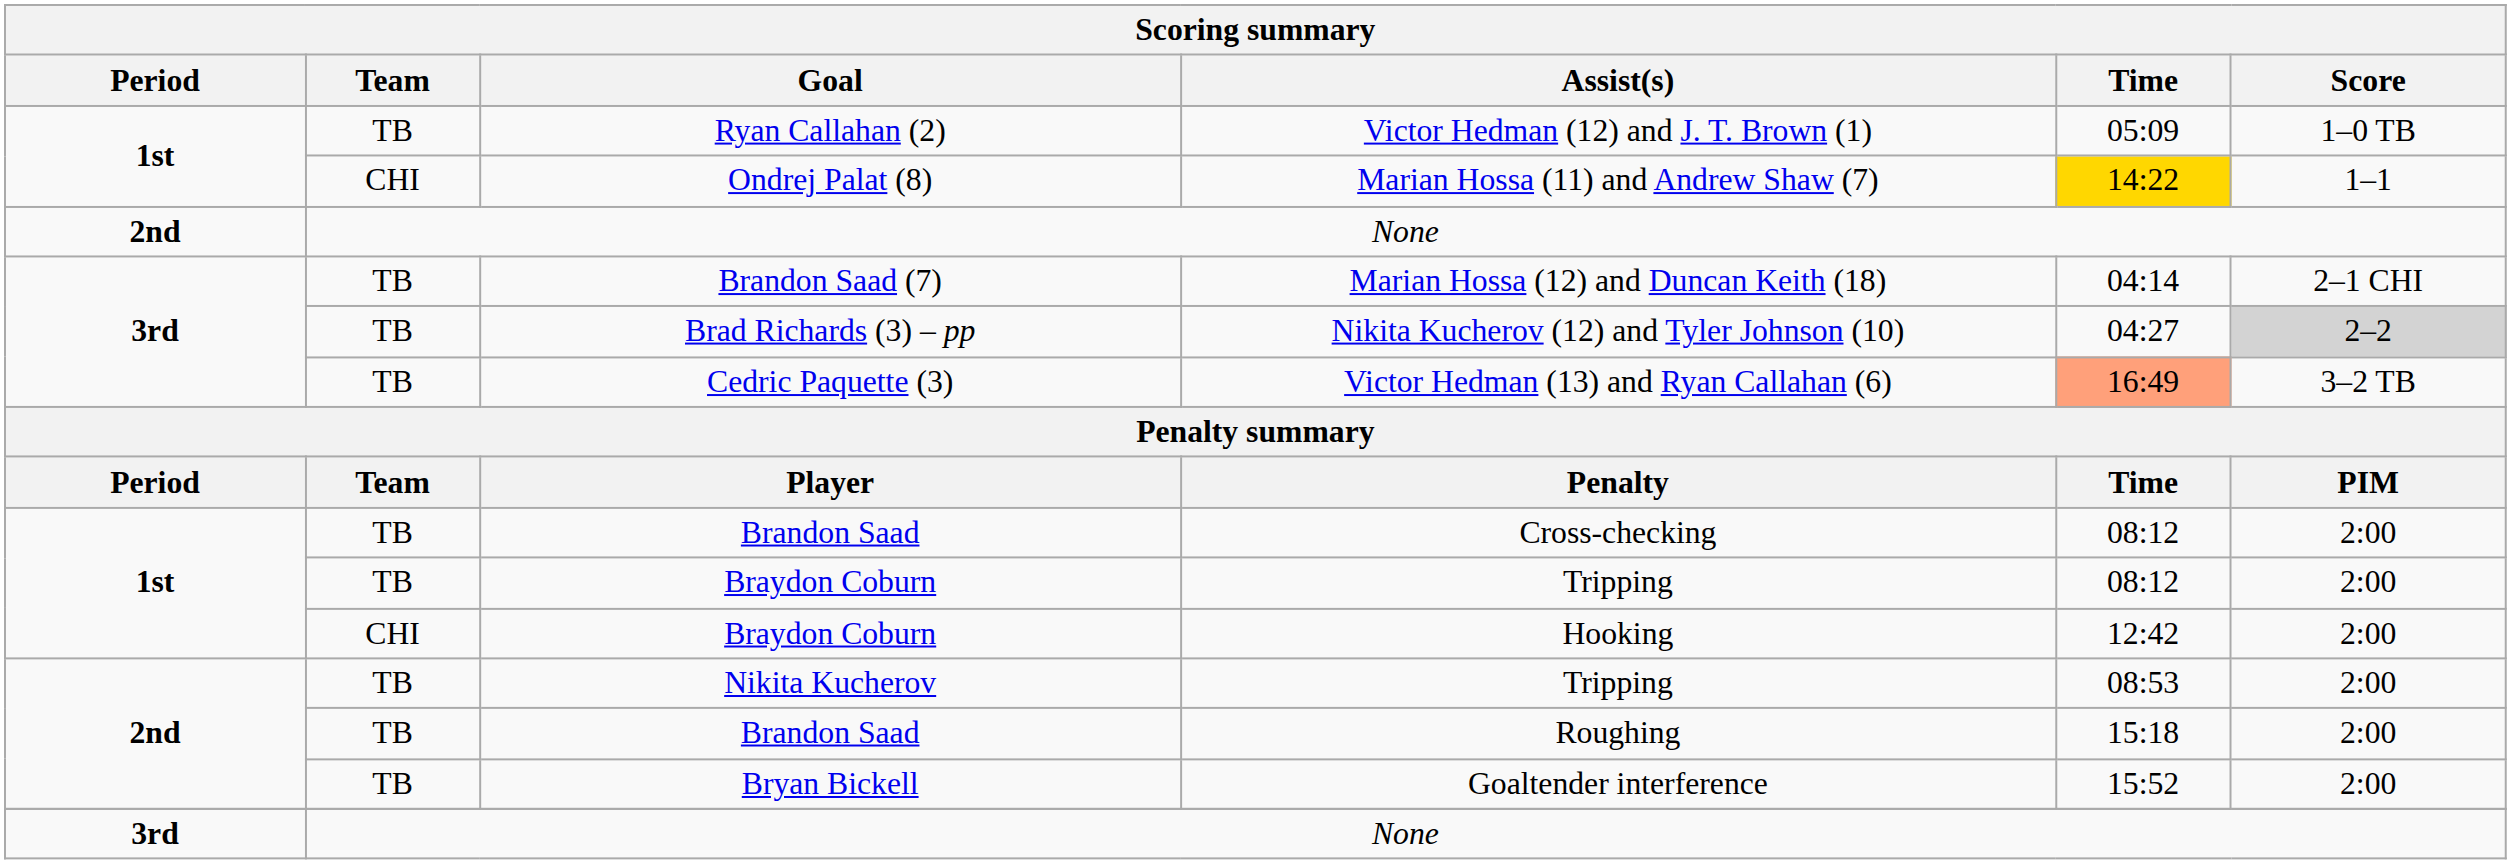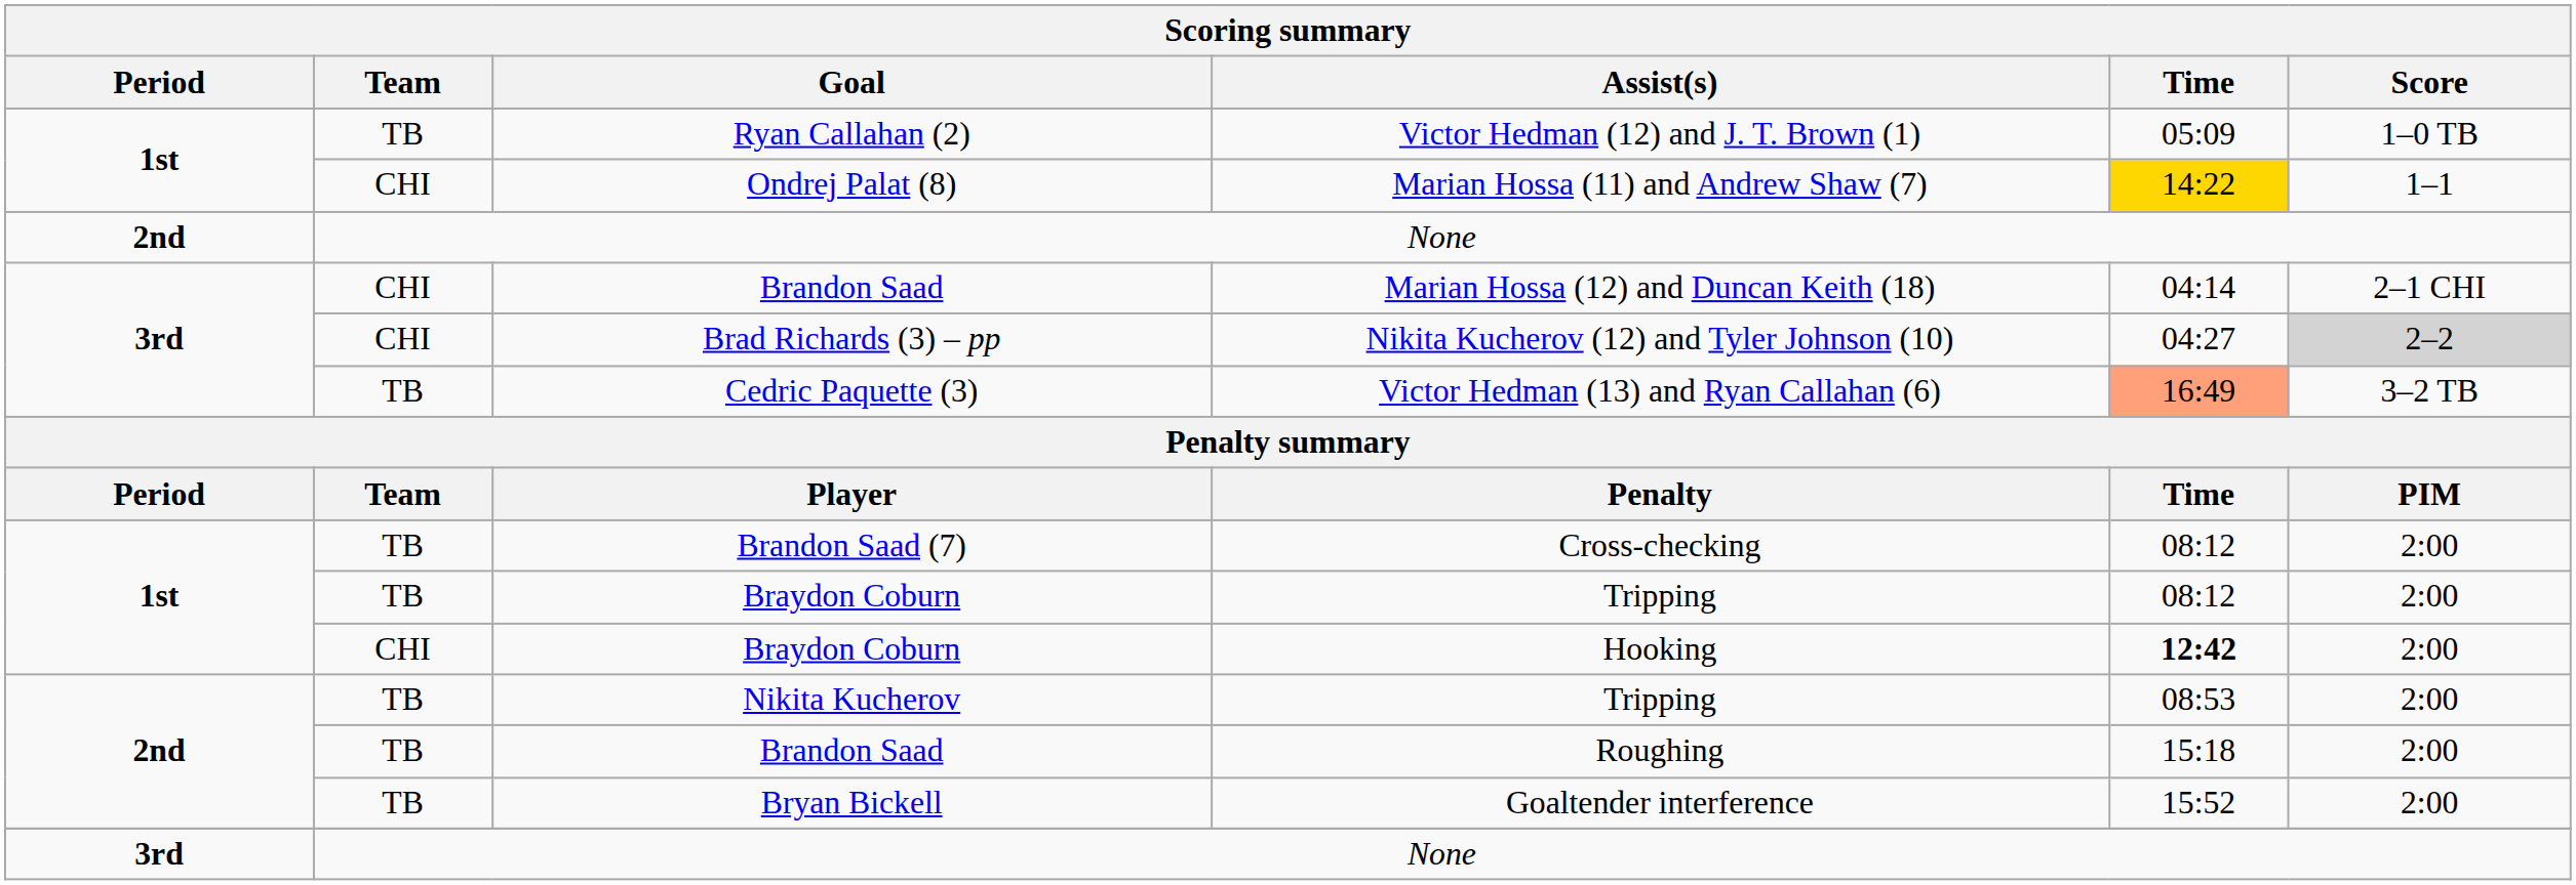 <table style="width:100%;" class="wikitable">
 <tr>
 <th colspan=6>Scoring summary</th>
 </tr>
 <tr>
 <th style="width:12%;">Period</th>
 <th style="width:7%;">Team</th>
 <th style="width:28%;">Goal</th>
 <th style="width:35%;">Assist(s)</th>
 <th style="width:7%;">Time</th>
 <th style="width:11%;">Score</th>
 </tr>
 <tr>
 <td style="text-align:center;" rowspan="2"><strong>1st</strong></td>
 <td align=center>TB</td>
 <td align=center><a href='#'>Ryan Callahan</a> (2)</td>
 <td align=center><a href='#'>Victor Hedman</a> (12) and <a href='#'>J. T. Brown</a> (1)</td>
 <td align=center>05:09</td>
 <td align=center>1–0 TB</td>
 </tr>
 <tr>
 <td align=center>CHI</td>
 <td align=center><a href='#'>Ondrej Palat</a> (8)</td>
 <td align=center><a href='#'>Marian Hossa</a> (11) and <a href='#'>Andrew Shaw</a> (7)</td>
 <td align=center style="background: gold;">14:22</td>
 <td align=center>1–1</td>
 </tr>
 <tr style="text-align:center;">
 <td><strong>2nd</strong></td>
 <td colspan="5"><em>None</em></td>
 </tr>
 <tr>
 <td style="text-align:center;" rowspan="3"><strong>3rd</strong></td>
-<td align=center>TB</td>
-<td align=center><a href='#'>Brandon Saad</a> (7)</td>
+<td align=center>CHI</td>
+<td align=center><a href='#'>Brandon Saad</a></td>
 <td align=center><a href='#'>Marian Hossa</a> (12) and <a href='#'>Duncan Keith</a> (18)</td>
 <td align=center>04:14</td>
 <td align=center>2–1 CHI</td>
 </tr>
 <tr>
-<td align=center>TB</td>
+<td align=center>CHI</td>
 <td align=center><a href='#'>Brad Richards</a> (3) – <em>pp</em></td>
 <td align=center><a href='#'>Nikita Kucherov</a> (12) and <a href='#'>Tyler Johnson</a> (10)</td>
 <td align=center>04:27</td>
 <td align=center style="background: lightgrey;">2–2</td>
 </tr>
 <tr>
 <td align=center>TB</td>
 <td align=center><a href='#'>Cedric Paquette</a> (3)</td>
 <td align=center><a href='#'>Victor Hedman</a> (13) and <a href='#'>Ryan Callahan</a> (6)</td>
 <td align=center style="background: lightsalmon;">16:49</td>
 <td align=center>3–2 TB</td>
 </tr>
 <tr>
 <th colspan=6>Penalty summary</th>
 </tr>
 <tr>
 <th style="width:12%;">Period</th>
 <th style="width:7%;">Team</th>
 <th style="width:28%;">Player</th>
 <th style="width:35%;">Penalty</th>
 <th style="width:7%;">Time</th>
 <th style="width:11%;">PIM</th>
 </tr>
 <tr>
 <td style="text-align:center;" rowspan="3"><strong>1st</strong></td>
 <td align=center>TB</td>
-<td align=center><a href='#'>Brandon Saad</a></td>
+<td align=center><a href='#'>Brandon Saad</a> (7)</td>
 <td align=center>Cross-checking</td>
 <td align=center>08:12</td>
 <td align=center>2:00</td>
 </tr>
 <tr>
 <td align=center>TB</td>
 <td align=center><a href='#'>Braydon Coburn</a></td>
 <td align=center>Tripping</td>
 <td align=center>08:12</td>
 <td align=center>2:00</td>
 </tr>
 <tr>
 <td align=center>CHI</td>
 <td align=center><a href='#'>Braydon Coburn</a></td>
 <td align=center>Hooking</td>
-<td align=center>12:42</td>
+<td align=center><strong>12:42</strong></td>
 <td align=center>2:00</td>
 </tr>
 <tr>
 <td style="text-align:center;" rowspan="3"><strong>2nd</strong></td>
 <td align=center>TB</td>
 <td align=center><a href='#'>Nikita Kucherov</a></td>
 <td align=center>Tripping</td>
 <td align=center>08:53</td>
 <td align=center>2:00</td>
 </tr>
 <tr>
 <td align=center>TB</td>
 <td align=center><a href='#'>Brandon Saad</a></td>
 <td align=center>Roughing</td>
 <td align=center>15:18</td>
 <td align=center>2:00</td>
 </tr>
 <tr>
 <td align=center>TB</td>
 <td align=center><a href='#'>Bryan Bickell</a></td>
 <td align=center>Goaltender interference</td>
 <td align=center>15:52</td>
 <td align=center>2:00</td>
 </tr>
 <tr>
 </tr>
 <tr style="text-align:center;">
 <td><strong>3rd</strong></td>
 <td colspan="5"><em>None</em></td>
 </tr>
 </table>
